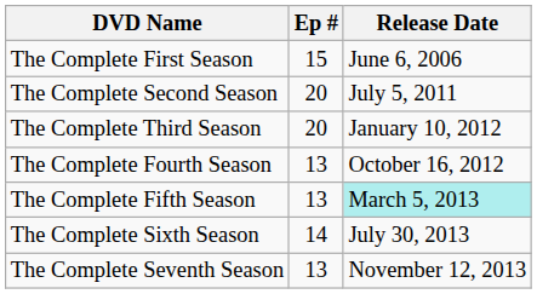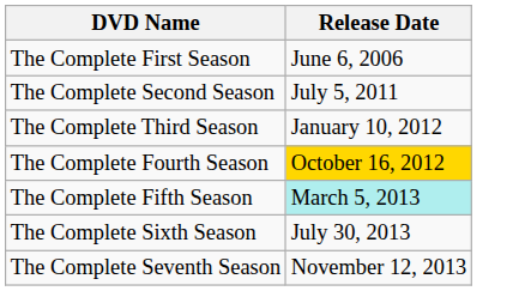 <table class="wikitable">
 <tr>
 <th>DVD Name</th>
-<th>Ep #</th>
 <th>Release Date</th>
 </tr>
 <tr>
 <td>The Complete First Season</td>
-<td align="center">15</td>
 <td>June 6, 2006</td>
 </tr>
 <tr>
 <td>The Complete Second Season</td>
-<td align="center">20</td>
 <td>July 5, 2011</td>
 </tr>
 <tr>
 <td>The Complete Third Season</td>
-<td align="center">20</td>
 <td>January 10, 2012</td>
 </tr>
 <tr>
 <td>The Complete Fourth Season</td>
-<td align="center">13</td>
-<td>October 16, 2012</td>
+<td style="background: gold;">October 16, 2012</td>
 </tr>
 <tr>
 <td>The Complete Fifth Season</td>
-<td align="center">13</td>
 <td style="background: paleturquoise;">March 5, 2013</td>
 </tr>
 <tr>
 <td>The Complete Sixth Season</td>
-<td align="center">14</td>
 <td>July 30, 2013</td>
 </tr>
 <tr>
 <td>The Complete Seventh Season</td>
-<td align="center">13</td>
 <td>November 12, 2013</td>
 </tr>
 </table>
